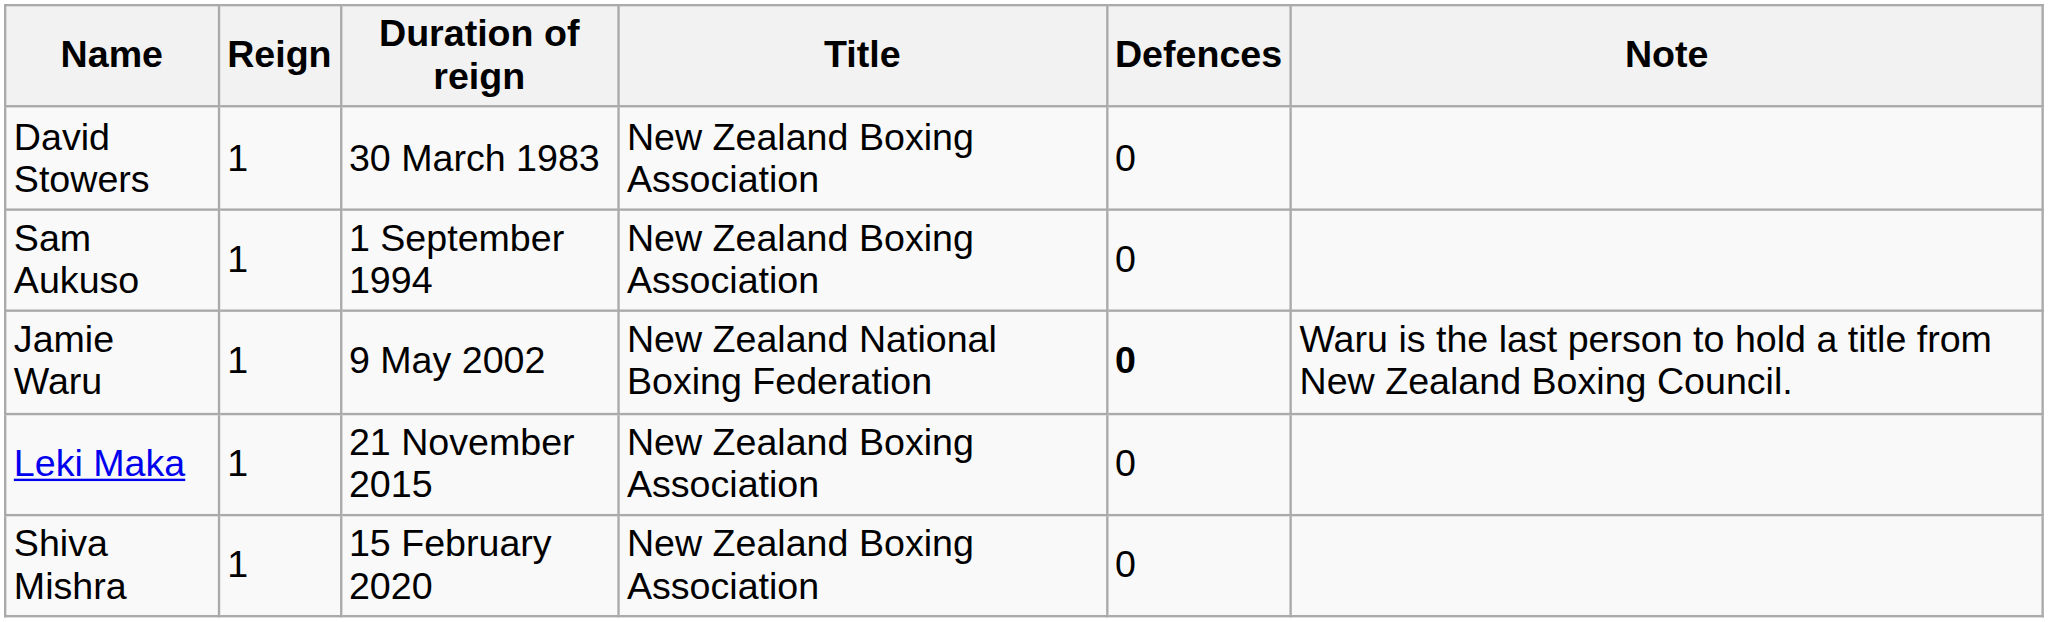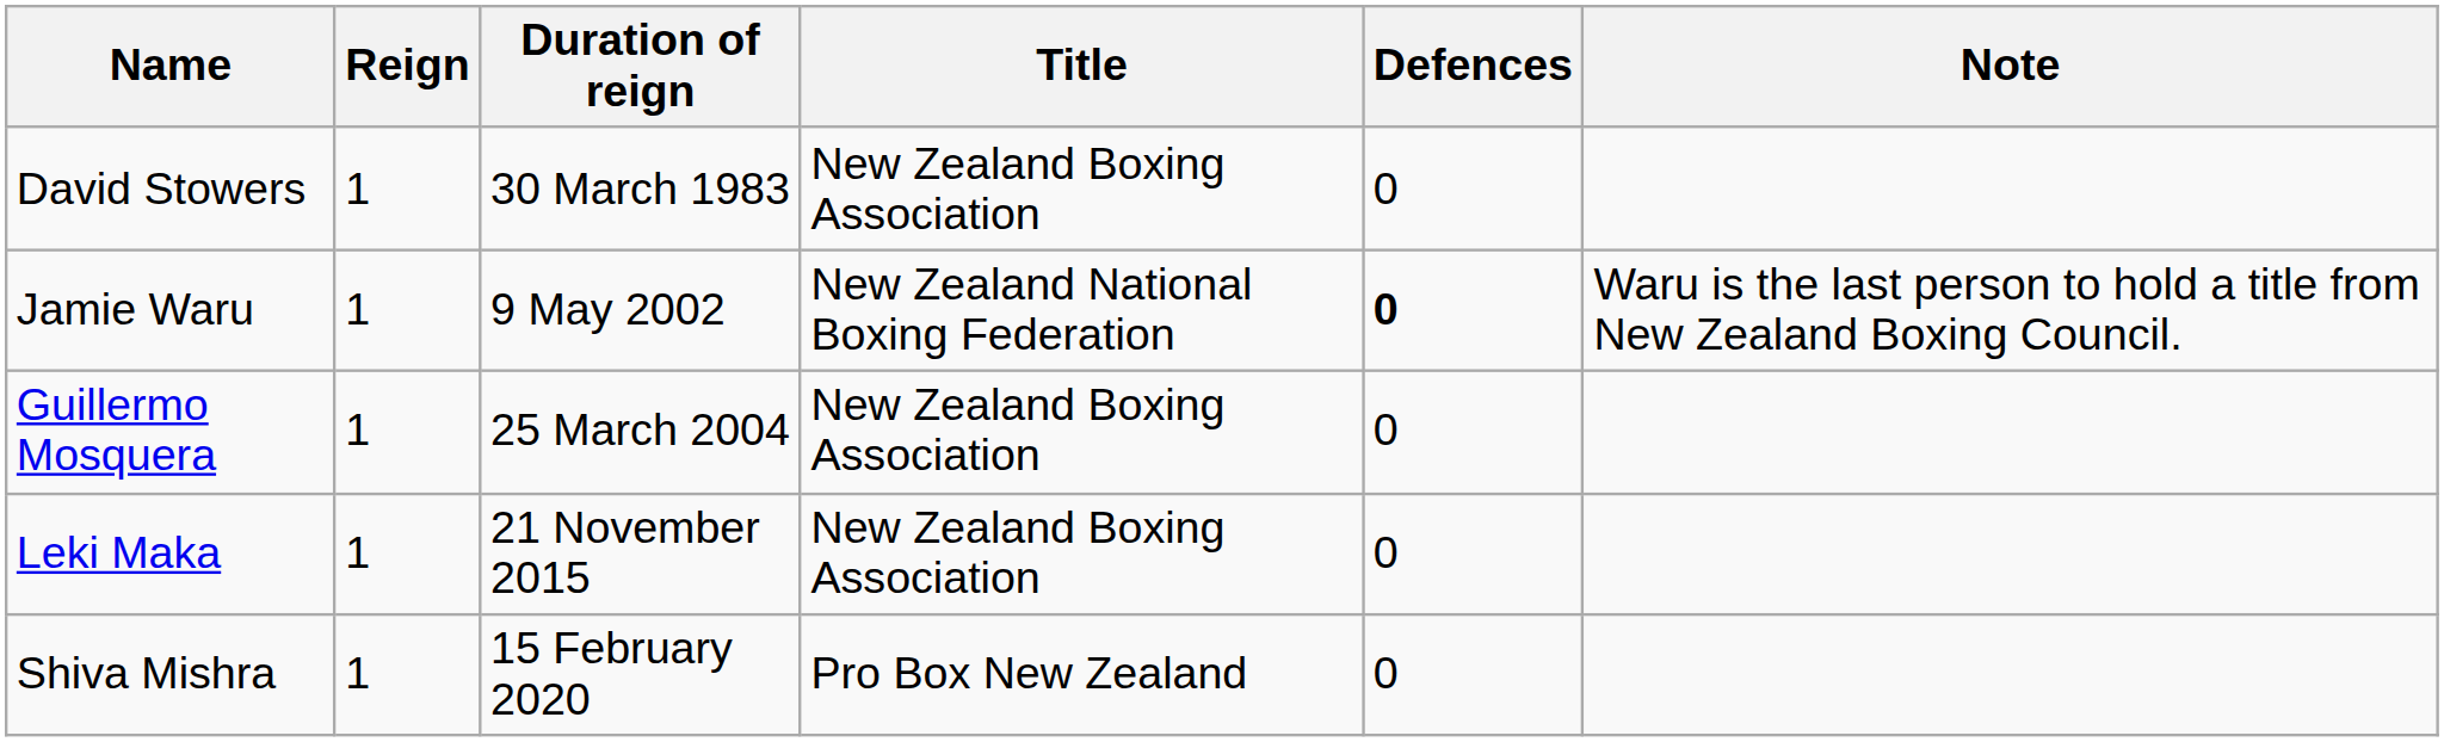 <table class="wikitable">
 <tr>
 <th>Name</th>
 <th>Reign</th>
 <th>Duration of reign</th>
 <th>Title</th>
 <th>Defences</th>
 <th>Note</th>
 </tr>
 <tr>
 <td>David Stowers</td>
 <td>1</td>
 <td>30 March 1983</td>
 <td>New Zealand Boxing Association</td>
 <td>0</td>
 <td></td>
 </tr>
 <tr>
-<td>Sam Aukuso</td>
-<td>1</td>
-<td>1 September 1994</td>
-<td>New Zealand Boxing Association</td>
-<td>0</td>
-<td></td>
-</tr>
-<tr>
 <td>Jamie Waru</td>
 <td>1</td>
 <td>9 May 2002</td>
 <td>New Zealand National Boxing Federation</td>
 <td><strong>0</strong></td>
 <td>Waru is the last person to hold a title from New Zealand Boxing Council.</td>
+</tr>
+<tr>
+<td><a href='#'>Guillermo Mosquera</a></td>
+<td>1</td>
+<td>25 March 2004</td>
+<td>New Zealand Boxing Association</td>
+<td>0</td>
+<td></td>
 </tr>
 <tr>
 <td><a href='#'>Leki Maka</a></td>
 <td>1</td>
 <td>21 November 2015</td>
 <td>New Zealand Boxing Association</td>
 <td>0</td>
 <td></td>
 </tr>
 <tr>
 <td>Shiva Mishra</td>
 <td>1</td>
 <td>15 February 2020</td>
-<td>New Zealand Boxing Association</td>
+<td>Pro Box New Zealand</td>
 <td>0</td>
 <td></td>
 </tr>
 </table>
